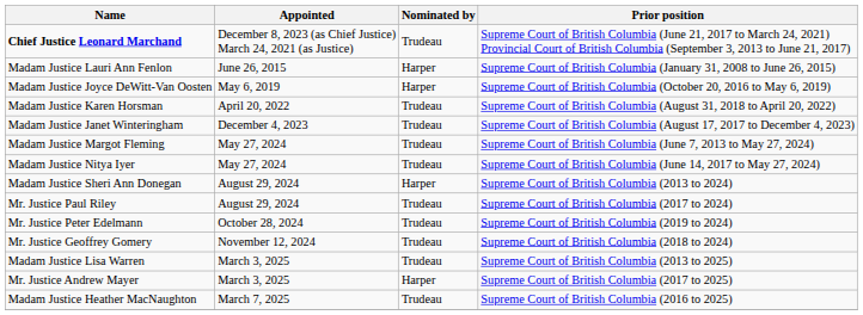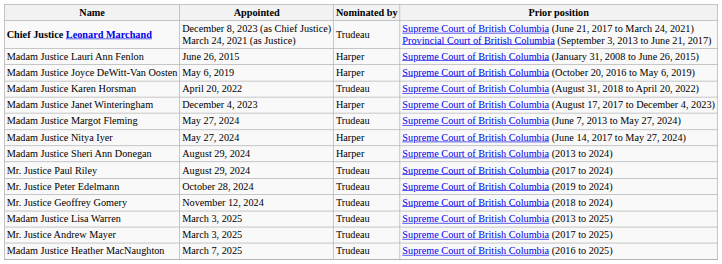 <table class="wikitable sortable">
 <tr>
 <th>Name</th>
 <th>Appointed</th>
 <th>Nominated by</th>
 <th>Prior position</th>
 </tr>
 <tr>
 <td><strong>Chief Justice <a href='#'>Leonard Marchand</a></strong></td>
 <td>December 8, 2023 (as Chief Justice)<br> March 24, 2021 (as Justice)</td>
 <td>Trudeau</td>
 <td><a href='#'>Supreme Court of British Columbia</a> (June 21, 2017 to March 24, 2021) <br> <a href='#'>Provincial Court of British Columbia</a> (September 3, 2013 to June 21, 2017)</td>
 </tr>
 <tr>
 <td>Madam Justice Lauri Ann Fenlon</td>
 <td>June 26, 2015</td>
 <td>Harper</td>
 <td><a href='#'>Supreme Court of British Columbia</a> (January 31, 2008 to June 26, 2015)</td>
 </tr>
 <tr>
 <td>Madam Justice Joyce DeWitt-Van Oosten</td>
 <td>May 6, 2019</td>
 <td>Harper</td>
 <td><a href='#'>Supreme Court of British Columbia</a> (October 20, 2016 to May 6, 2019)</td>
 </tr>
 <tr>
 <td>Madam Justice Karen Horsman</td>
 <td>April 20, 2022</td>
 <td>Trudeau</td>
 <td><a href='#'>Supreme Court of British Columbia</a> (August 31, 2018 to April 20, 2022)</td>
 </tr>
 <tr>
 <td>Madam Justice Janet Winteringham</td>
 <td>December 4, 2023</td>
-<td>Trudeau</td>
+<td>Harper</td>
 <td><a href='#'>Supreme Court of British Columbia</a> (August 17, 2017 to December 4, 2023)</td>
 </tr>
 <tr>
 <td>Madam Justice Margot Fleming</td>
 <td>May 27, 2024</td>
 <td>Trudeau</td>
 <td><a href='#'>Supreme Court of British Columbia</a> (June 7, 2013 to May 27, 2024)</td>
 </tr>
 <tr>
 <td>Madam Justice Nitya Iyer</td>
 <td>May 27, 2024</td>
-<td>Trudeau</td>
+<td>Harper</td>
 <td><a href='#'>Supreme Court of British Columbia</a> (June 14, 2017 to May 27, 2024)</td>
 </tr>
 <tr>
 <td>Madam Justice Sheri Ann Donegan</td>
 <td>August 29, 2024</td>
 <td>Harper</td>
 <td><a href='#'>Supreme Court of British Columbia</a> (2013 to 2024)</td>
 </tr>
 <tr>
 <td>Mr. Justice Paul Riley</td>
 <td>August 29, 2024</td>
 <td>Trudeau</td>
 <td><a href='#'>Supreme Court of British Columbia</a> (2017 to 2024)</td>
 </tr>
 <tr>
 <td>Mr. Justice Peter Edelmann</td>
 <td>October 28, 2024</td>
 <td>Trudeau</td>
 <td><a href='#'>Supreme Court of British Columbia</a> (2019 to 2024)</td>
 </tr>
 <tr>
 <td>Mr. Justice Geoffrey Gomery</td>
 <td>November 12, 2024</td>
 <td>Trudeau</td>
 <td><a href='#'>Supreme Court of British Columbia</a> (2018 to 2024)</td>
 </tr>
 <tr>
 <td>Madam Justice Lisa Warren</td>
 <td>March 3, 2025</td>
 <td>Trudeau</td>
 <td><a href='#'>Supreme Court of British Columbia</a> (2013 to 2025)</td>
 </tr>
 <tr>
 <td>Mr. Justice Andrew Mayer</td>
 <td>March 3, 2025</td>
-<td>Harper</td>
+<td>Trudeau</td>
 <td><a href='#'>Supreme Court of British Columbia</a> (2017 to 2025)</td>
 </tr>
 <tr>
 <td>Madam Justice Heather MacNaughton</td>
 <td>March 7, 2025</td>
 <td>Trudeau</td>
 <td><a href='#'>Supreme Court of British Columbia</a> (2016 to 2025)</td>
 </tr>
 <tr>
 </tr>
 </table>
